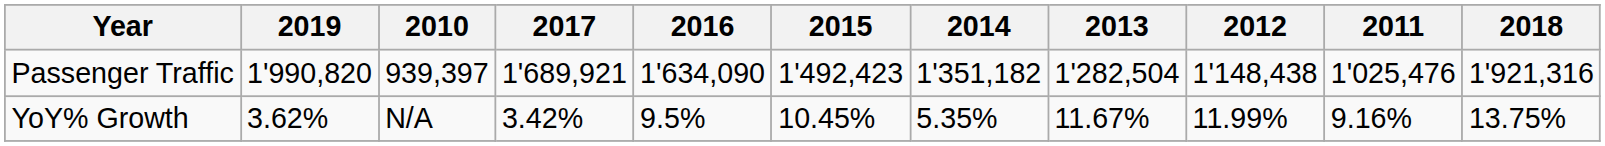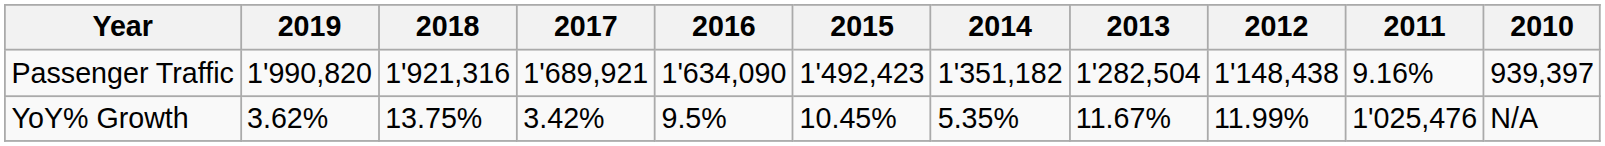 <table class="wikitable">
 <tr>
 <th>Year</th>
 <th>2019</th>
-<th>2010</th>
+<th>2018</th>
 <th>2017</th>
 <th>2016</th>
 <th>2015</th>
 <th>2014</th>
 <th>2013</th>
 <th>2012</th>
 <th>2011</th>
-<th>2018</th>
+<th>2010</th>
 </tr>
 <tr>
 <td>Passenger Traffic</td>
 <td>1'990,820</td>
-<td>939,397</td>
+<td>1'921,316</td>
 <td>1'689,921</td>
 <td>1'634,090</td>
 <td>1'492,423</td>
 <td>1'351,182</td>
 <td>1'282,504</td>
 <td>1'148,438</td>
-<td>1'025,476</td>
-<td>1'921,316</td>
+<td>9.16%</td>
+<td>939,397</td>
 </tr>
 <tr>
 <td>YoY% Growth</td>
 <td>3.62%</td>
-<td>N/A</td>
+<td>13.75%</td>
 <td>3.42%</td>
 <td>9.5%</td>
 <td>10.45%</td>
 <td>5.35%</td>
 <td>11.67%</td>
 <td>11.99%</td>
-<td>9.16%</td>
-<td>13.75%</td>
+<td>1'025,476</td>
+<td>N/A</td>
 </tr>
 </table>
